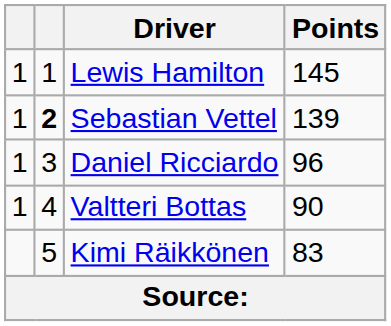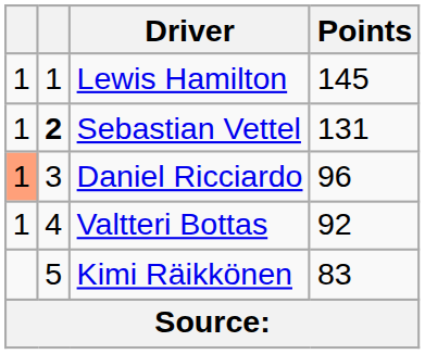 <table class="wikitable" style="font-size: 85%;">
 <tr>
 <th></th>
 <th></th>
 <th>Driver</th>
 <th>Points</th>
 </tr>
 <tr>
 <td align="left"> 1</td>
 <td align="center">1</td>
 <td data-sort-value="HAM"> <a href='#'>Lewis Hamilton</a></td>
 <td align="left">145</td>
 </tr>
 <tr>
 <td align="left"> 1</td>
 <td align="center"><strong>2</strong></td>
 <td data-sort-value="VET"> <a href='#'>Sebastian Vettel</a></td>
-<td align="left">139</td>
+<td align="left">131</td>
 </tr>
 <tr>
-<td align="left"> 1</td>
+<td align="left" style="background: lightsalmon;"> 1</td>
 <td align="center">3</td>
 <td data-sort-value="RIC"> <a href='#'>Daniel Ricciardo</a></td>
 <td align="left">96</td>
 </tr>
 <tr>
 <td align="left"> 1</td>
 <td align="center">4</td>
 <td data-sort-value="BOT"> <a href='#'>Valtteri Bottas</a></td>
-<td align="left">90</td>
+<td align="left">92</td>
 </tr>
 <tr>
 <td align="left"></td>
 <td align="center">5</td>
 <td data-sort-value="RAI"> <a href='#'>Kimi Räikkönen</a></td>
 <td align="left">83</td>
 </tr>
 <tr>
 <th colspan=4>Source:</th>
 </tr>
 </table>
